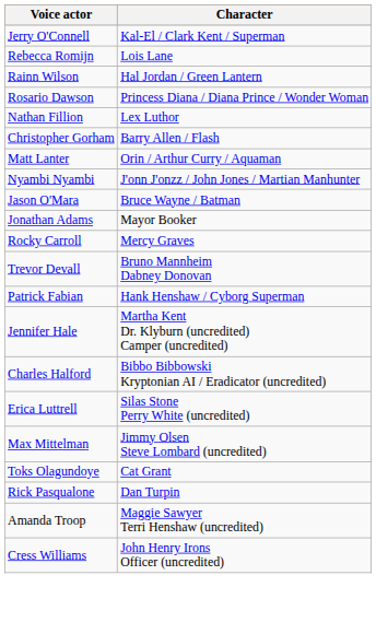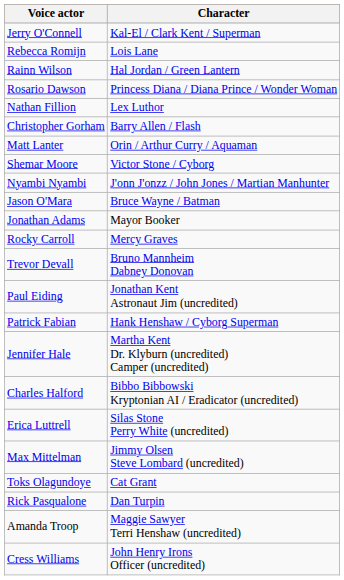 <table class="wikitable sortable">
 <tr style="background:rgb(255,85,0);">
 <th>Voice actor</th>
 <th>Character</th>
 </tr>
 <tr>
 <td><a href='#'>Jerry O'Connell</a></td>
 <td><a href='#'>Kal-El / Clark Kent / Superman</a></td>
 </tr>
 <tr>
 <td><a href='#'>Rebecca Romijn</a></td>
 <td><a href='#'>Lois Lane</a></td>
 </tr>
 <tr>
 <td><a href='#'>Rainn Wilson</a></td>
 <td><a href='#'>Hal Jordan / Green Lantern</a></td>
 </tr>
 <tr>
 <td><a href='#'>Rosario Dawson</a></td>
 <td><a href='#'>Princess Diana / Diana Prince / Wonder Woman</a></td>
 </tr>
 <tr>
 <td><a href='#'>Nathan Fillion</a></td>
 <td><a href='#'>Lex Luthor</a></td>
 </tr>
 <tr>
 <td><a href='#'>Christopher Gorham</a></td>
 <td><a href='#'>Barry Allen / Flash</a></td>
 </tr>
 <tr>
 <td><a href='#'>Matt Lanter</a></td>
 <td><a href='#'>Orin / Arthur Curry / Aquaman</a></td>
 </tr>
 <tr>
+<td><a href='#'>Shemar Moore</a></td>
+<td><a href='#'>Victor Stone / Cyborg</a></td>
+</tr>
+<tr>
 <td><a href='#'>Nyambi Nyambi</a></td>
 <td><a href='#'>J'onn J'onzz / John Jones / Martian Manhunter</a></td>
 </tr>
 <tr>
 <td><a href='#'>Jason O'Mara</a></td>
 <td><a href='#'>Bruce Wayne / Batman</a></td>
 </tr>
 <tr>
 <td><a href='#'>Jonathan Adams</a></td>
 <td>Mayor Booker</td>
 </tr>
 <tr>
 <td><a href='#'>Rocky Carroll</a></td>
 <td><a href='#'>Mercy Graves</a></td>
 </tr>
 <tr>
 <td><a href='#'>Trevor Devall</a></td>
 <td><a href='#'>Bruno Mannheim</a><br><a href='#'>Dabney Donovan</a></td>
+</tr>
+<tr>
+<td><a href='#'>Paul Eiding</a></td>
+<td><a href='#'>Jonathan Kent</a><br>Astronaut Jim (uncredited)</td>
 </tr>
 <tr>
 <td><a href='#'>Patrick Fabian</a></td>
 <td><a href='#'>Hank Henshaw / Cyborg Superman</a></td>
 </tr>
 <tr>
 <td><a href='#'>Jennifer Hale</a></td>
 <td><a href='#'>Martha Kent</a><br>Dr. Klyburn (uncredited)<br>Camper (uncredited)</td>
 </tr>
 <tr>
 <td><a href='#'>Charles Halford</a></td>
 <td><a href='#'>Bibbo Bibbowski</a><br>Kryptonian AI / Eradicator (uncredited)</td>
 </tr>
 <tr>
 <td><a href='#'>Erica Luttrell</a></td>
 <td><a href='#'>Silas Stone</a><br><a href='#'>Perry White</a> (uncredited)</td>
 </tr>
 <tr>
 <td><a href='#'>Max Mittelman</a></td>
 <td><a href='#'>Jimmy Olsen</a><br><a href='#'>Steve Lombard</a> (uncredited)</td>
 </tr>
 <tr>
 <td><a href='#'>Toks Olagundoye</a></td>
 <td><a href='#'>Cat Grant</a></td>
 </tr>
 <tr>
 <td><a href='#'>Rick Pasqualone</a></td>
 <td><a href='#'>Dan Turpin</a></td>
 </tr>
 <tr>
 <td>Amanda Troop</td>
 <td><a href='#'>Maggie Sawyer</a><br>Terri Henshaw (uncredited)</td>
 </tr>
 <tr>
 <td><a href='#'>Cress Williams</a></td>
 <td><a href='#'>John Henry Irons</a><br>Officer (uncredited)</td>
 </tr>
 </table>
